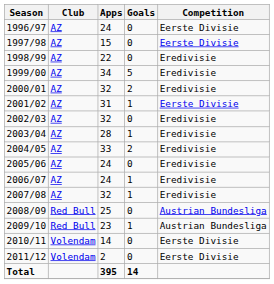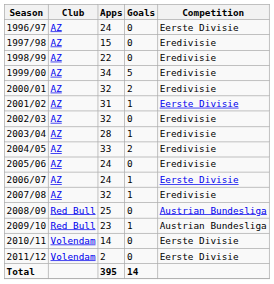 <table class="wikitable">
 <tr>
 <th>Season</th>
 <th>Club</th>
 <th>Apps</th>
 <th>Goals</th>
 <th>Competition</th>
 </tr>
 <tr>
 <td>1996/97</td>
 <td><a href='#'>AZ</a></td>
 <td>24</td>
 <td>0</td>
 <td>Eerste Divisie</td>
 </tr>
 <tr>
 <td>1997/98</td>
 <td><a href='#'>AZ</a></td>
 <td>15</td>
 <td>0</td>
-<td><a href='#'>Eerste Divisie</a></td>
+<td>Eredivisie</td>
 </tr>
 <tr>
 <td>1998/99</td>
 <td><a href='#'>AZ</a></td>
 <td>22</td>
 <td>0</td>
 <td>Eredivisie</td>
 </tr>
 <tr>
 <td>1999/00</td>
 <td><a href='#'>AZ</a></td>
 <td>34</td>
 <td>5</td>
 <td>Eredivisie</td>
 </tr>
 <tr>
 <td>2000/01</td>
 <td><a href='#'>AZ</a></td>
 <td>32</td>
 <td>2</td>
 <td>Eredivisie</td>
 </tr>
 <tr>
 <td>2001/02</td>
 <td><a href='#'>AZ</a></td>
 <td>31</td>
 <td>1</td>
 <td><a href='#'>Eerste Divisie</a></td>
 </tr>
 <tr>
 <td>2002/03</td>
 <td><a href='#'>AZ</a></td>
 <td>32</td>
 <td>0</td>
 <td>Eredivisie</td>
 </tr>
 <tr>
 <td>2003/04</td>
 <td><a href='#'>AZ</a></td>
 <td>28</td>
 <td>1</td>
 <td>Eredivisie</td>
 </tr>
 <tr>
 <td>2004/05</td>
 <td><a href='#'>AZ</a></td>
 <td>33</td>
 <td>2</td>
 <td>Eredivisie</td>
 </tr>
 <tr>
 <td>2005/06</td>
 <td><a href='#'>AZ</a></td>
 <td>24</td>
 <td>0</td>
 <td>Eredivisie</td>
 </tr>
 <tr>
 <td>2006/07</td>
 <td><a href='#'>AZ</a></td>
 <td>24</td>
 <td>1</td>
-<td>Eredivisie</td>
+<td><a href='#'>Eerste Divisie</a></td>
 </tr>
 <tr>
 <td>2007/08</td>
 <td><a href='#'>AZ</a></td>
 <td>32</td>
 <td>1</td>
 <td>Eredivisie</td>
 </tr>
 <tr>
 <td>2008/09</td>
 <td><a href='#'>Red Bull</a></td>
 <td>25</td>
 <td>0</td>
 <td><a href='#'>Austrian Bundesliga</a></td>
 </tr>
 <tr>
 <td>2009/10</td>
 <td><a href='#'>Red Bull</a></td>
 <td>23</td>
 <td>1</td>
 <td>Austrian Bundesliga</td>
 </tr>
 <tr>
 <td>2010/11</td>
 <td><a href='#'>Volendam</a></td>
 <td>14</td>
 <td>0</td>
 <td>Eerste Divisie</td>
 </tr>
 <tr>
 <td>2011/12</td>
 <td><a href='#'>Volendam</a></td>
 <td>2</td>
 <td>0</td>
 <td>Eerste Divisie</td>
 </tr>
 <tr>
 <td><strong>Total</strong></td>
 <td></td>
 <td><strong>395</strong></td>
 <td><strong>14</strong></td>
 <td></td>
 </tr>
 <tr>
 </tr>
 </table>
